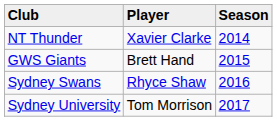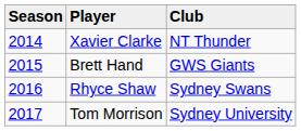 <table class="wikitable">
 <tr style="background:#efefef;">
+<td><strong>Season</strong></td>
+<td><strong>Player</strong></td>
 <td><strong>Club</strong></td>
-<td><strong>Player</strong></td>
-<td><strong>Season</strong></td>
 </tr>
 <tr>
+<td><a href='#'>2014</a></td>
+<td><a href='#'>Xavier Clarke</a></td>
 <td><a href='#'>NT Thunder</a></td>
-<td><a href='#'>Xavier Clarke</a></td>
-<td><a href='#'>2014</a></td>
 </tr>
 <tr>
+<td><a href='#'>2015</a></td>
+<td>Brett Hand</td>
 <td><a href='#'>GWS Giants</a></td>
-<td>Brett Hand</td>
-<td><a href='#'>2015</a></td>
 </tr>
 <tr>
+<td><a href='#'>2016</a></td>
+<td><a href='#'>Rhyce Shaw</a></td>
 <td><a href='#'>Sydney Swans</a></td>
-<td><a href='#'>Rhyce Shaw</a></td>
-<td><a href='#'>2016</a></td>
 </tr>
 <tr>
+<td><a href='#'>2017</a></td>
+<td>Tom Morrison</td>
 <td><a href='#'>Sydney University</a></td>
-<td>Tom Morrison</td>
-<td><a href='#'>2017</a></td>
 </tr>
 </table>
